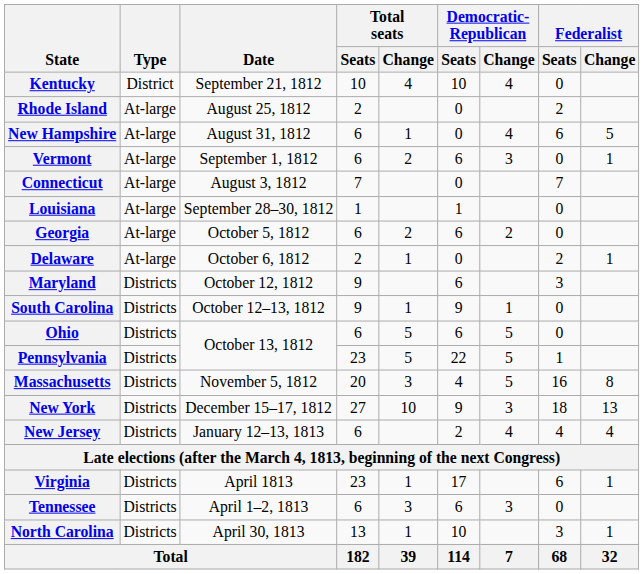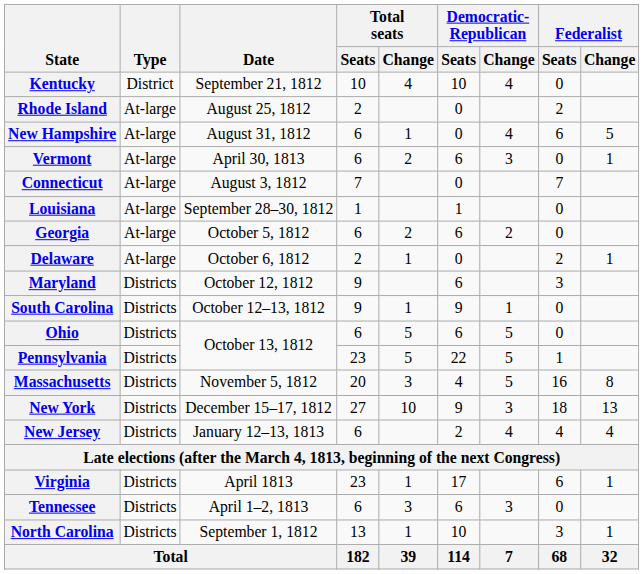 <table class="wikitable sortable" style="text-align:center">
 <tr valign=bottom>
 <th rowspan=2>State</th>
 <th rowspan=2>Type</th>
 <th rowspan=2>Date</th>
 <th colspan=2>Total<br>seats</th>
 <th colspan=2 ><a href='#'>Democratic-<br>Republican</a></th>
 <th colspan=2 ><a href='#'>Federalist</a></th>
 </tr>
 <tr>
 <th>Seats</th>
 <th>Change</th>
 <th>Seats</th>
 <th>Change</th>
 <th>Seats</th>
 <th>Change</th>
 </tr>
 <tr>
 <th><a href='#'>Kentucky</a></th>
 <td>District</td>
 <td>September 21, 1812</td>
 <td>10</td>
 <td>4</td>
 <td>10</td>
 <td>4</td>
 <td>0</td>
 <td></td>
 </tr>
 <tr>
 <th><a href='#'>Rhode Island</a></th>
 <td>At-large</td>
 <td>August 25, 1812</td>
 <td>2</td>
 <td></td>
 <td>0</td>
 <td></td>
 <td>2</td>
 <td></td>
 </tr>
 <tr>
 <th><a href='#'>New Hampshire</a></th>
 <td>At-large</td>
 <td>August 31, 1812</td>
 <td>6</td>
 <td>1</td>
 <td>0</td>
 <td>4</td>
 <td>6</td>
 <td>5</td>
 </tr>
 <tr>
 <th><a href='#'>Vermont</a></th>
 <td>At-large</td>
-<td>September 1, 1812</td>
+<td>April 30, 1813</td>
 <td>6</td>
 <td>2</td>
 <td>6</td>
 <td>3</td>
 <td>0</td>
 <td>1</td>
 </tr>
 <tr>
 <th><a href='#'>Connecticut</a></th>
 <td>At-large</td>
 <td>August 3, 1812</td>
 <td>7</td>
 <td></td>
 <td>0</td>
 <td></td>
 <td>7</td>
 <td></td>
 </tr>
 <tr>
 <th><a href='#'>Louisiana</a></th>
 <td>At-large</td>
 <td>September 28–30, 1812</td>
 <td>1</td>
 <td></td>
 <td>1</td>
 <td></td>
 <td>0</td>
 <td></td>
 </tr>
 <tr>
 <th><a href='#'>Georgia</a></th>
 <td>At-large</td>
 <td>October 5, 1812</td>
 <td>6</td>
 <td>2</td>
 <td>6</td>
 <td>2</td>
 <td>0</td>
 <td></td>
 </tr>
 <tr>
 <th><a href='#'>Delaware</a></th>
 <td>At-large</td>
 <td>October 6, 1812</td>
 <td>2</td>
 <td>1</td>
 <td>0</td>
 <td></td>
 <td>2</td>
 <td>1</td>
 </tr>
 <tr>
 <th><a href='#'>Maryland</a></th>
 <td>Districts</td>
 <td>October 12, 1812</td>
 <td>9</td>
 <td></td>
 <td>6</td>
 <td></td>
 <td>3</td>
 <td></td>
 </tr>
 <tr>
 <th><a href='#'>South Carolina</a></th>
 <td>Districts</td>
 <td>October 12–13, 1812</td>
 <td>9</td>
 <td>1</td>
 <td>9</td>
 <td>1</td>
 <td>0</td>
 <td></td>
 </tr>
 <tr>
 <th><a href='#'>Ohio</a></th>
 <td>Districts</td>
 <td rowspan=2>October 13, 1812</td>
 <td>6</td>
 <td>5</td>
 <td>6</td>
 <td>5</td>
 <td>0</td>
 <td></td>
 </tr>
 <tr>
 <th><a href='#'>Pennsylvania</a></th>
 <td>Districts</td>
 <td>23</td>
 <td>5</td>
 <td>22</td>
 <td>5</td>
 <td>1</td>
 <td></td>
 </tr>
 <tr>
 <th><a href='#'>Massachusetts</a></th>
 <td>Districts</td>
 <td>November 5, 1812</td>
 <td>20</td>
 <td>3</td>
 <td>4</td>
 <td>5</td>
 <td>16</td>
 <td>8</td>
 </tr>
 <tr>
 <th><a href='#'>New York</a></th>
 <td>Districts</td>
 <td>December 15–17, 1812</td>
 <td>27</td>
 <td>10</td>
 <td>9</td>
 <td>3</td>
 <td>18</td>
 <td>13</td>
 </tr>
 <tr>
 <th><a href='#'>New Jersey</a></th>
 <td>Districts</td>
 <td>January 12–13, 1813</td>
 <td>6</td>
 <td></td>
 <td>2</td>
 <td>4</td>
 <td>4</td>
 <td>4</td>
 </tr>
 <tr>
 <th colspan=9>Late elections (after the March 4, 1813, beginning of the next Congress)</th>
 </tr>
 <tr>
 <th><a href='#'>Virginia</a></th>
 <td>Districts</td>
 <td>April 1813</td>
 <td>23</td>
 <td>1</td>
 <td>17</td>
 <td></td>
 <td>6</td>
 <td>1</td>
 </tr>
 <tr>
 <th><a href='#'>Tennessee</a></th>
 <td>Districts</td>
 <td>April 1–2, 1813</td>
 <td>6</td>
 <td>3</td>
 <td>6</td>
 <td>3</td>
 <td>0</td>
 <td></td>
 </tr>
 <tr>
 <th><a href='#'>North Carolina</a></th>
 <td>Districts</td>
-<td>April 30, 1813</td>
+<td>September 1, 1812</td>
 <td>13</td>
 <td>1</td>
 <td>10</td>
 <td></td>
 <td>3</td>
 <td>1</td>
 </tr>
 <tr>
 <th colspan=3 align=center>Total</th>
 <th align=right>182</th>
 <th align=right>39</th>
 <th>114<br></th>
 <th>7</th>
 <th>68<br></th>
 <th>32</th>
 </tr>
 </table>
